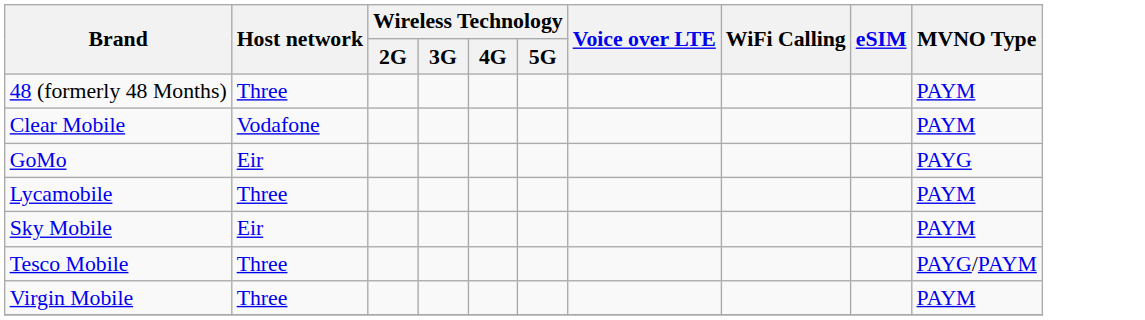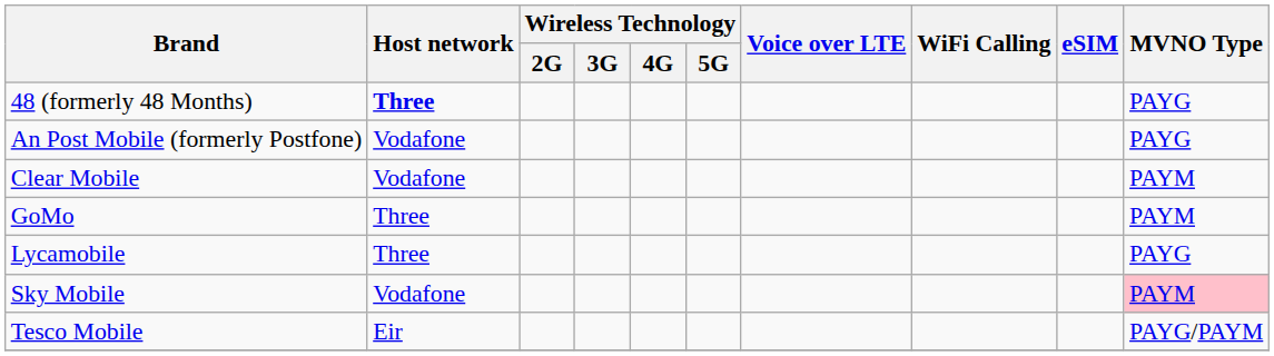 <table class="wikitable sortable">
 <tr>
 <th rowspan="2">Brand</th>
 <th rowspan="2">Host network</th>
 <th colspan="4">Wireless Technology</th>
 <th rowspan="2"><a href='#'>Voice over LTE</a></th>
 <th rowspan="2">WiFi Calling</th>
 <th rowspan="2"><a href='#'>eSIM</a></th>
 <th rowspan="2">MVNO Type</th>
 </tr>
 <tr>
 <th>2G</th>
 <th>3G</th>
 <th>4G</th>
 <th>5G</th>
 </tr>
 <tr>
 <td><a href='#'>48</a> (formerly 48 Months)</td>
-<td><a href='#'>Three</a></td>
+<td><strong><a href='#'>Three</a></strong></td>
 <td></td>
 <td></td>
 <td></td>
 <td></td>
 <td></td>
 <td></td>
 <td></td>
-<td><a href='#'>PAYM</a></td>
+<td><a href='#'>PAYG</a></td>
+</tr>
+<tr>
+<td><a href='#'>An Post Mobile</a> (formerly Postfone)</td>
+<td><a href='#'>Vodafone</a></td>
+<td></td>
+<td></td>
+<td></td>
+<td></td>
+<td></td>
+<td></td>
+<td></td>
+<td><a href='#'>PAYG</a></td>
 </tr>
 <tr>
 <td><a href='#'>Clear Mobile</a></td>
 <td><a href='#'>Vodafone</a></td>
 <td></td>
 <td></td>
 <td></td>
 <td></td>
 <td></td>
 <td></td>
 <td></td>
 <td><a href='#'>PAYM</a></td>
 </tr>
 <tr>
 <td><a href='#'>GoMo</a></td>
-<td><a href='#'>Eir</a></td>
+<td><a href='#'>Three</a></td>
 <td></td>
 <td></td>
 <td></td>
 <td></td>
 <td></td>
 <td></td>
 <td></td>
-<td><a href='#'>PAYG</a></td>
+<td><a href='#'>PAYM</a></td>
 </tr>
 <tr>
 <td><a href='#'>Lycamobile</a></td>
 <td><a href='#'>Three</a></td>
 <td></td>
 <td></td>
 <td></td>
 <td></td>
 <td></td>
 <td></td>
 <td></td>
-<td><a href='#'>PAYM</a></td>
+<td><a href='#'>PAYG</a></td>
 </tr>
 <tr>
 <td><a href='#'>Sky Mobile</a></td>
-<td><a href='#'>Eir</a></td>
+<td><a href='#'>Vodafone</a></td>
 <td></td>
 <td></td>
 <td></td>
 <td></td>
 <td></td>
 <td></td>
 <td></td>
-<td><a href='#'>PAYM</a></td>
+<td style="background: pink;"><a href='#'>PAYM</a></td>
 </tr>
 <tr>
 <td><a href='#'>Tesco Mobile</a></td>
-<td><a href='#'>Three</a></td>
+<td><a href='#'>Eir</a></td>
 <td></td>
 <td></td>
 <td></td>
 <td></td>
 <td></td>
 <td></td>
 <td></td>
 <td><a href='#'>PAYG</a>/<a href='#'>PAYM</a></td>
 </tr>
 <tr>
-<td><a href='#'>Virgin Mobile</a></td>
-<td><a href='#'>Three</a></td>
-<td></td>
-<td></td>
-<td></td>
-<td></td>
-<td></td>
-<td></td>
-<td></td>
-<td><a href='#'>PAYM</a></td>
-</tr>
-<tr>
 </tr>
 </table>
